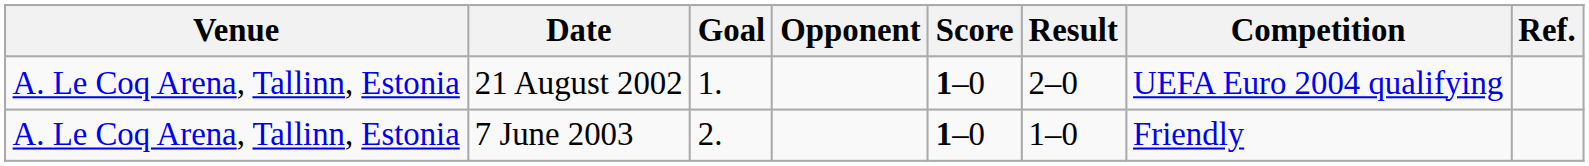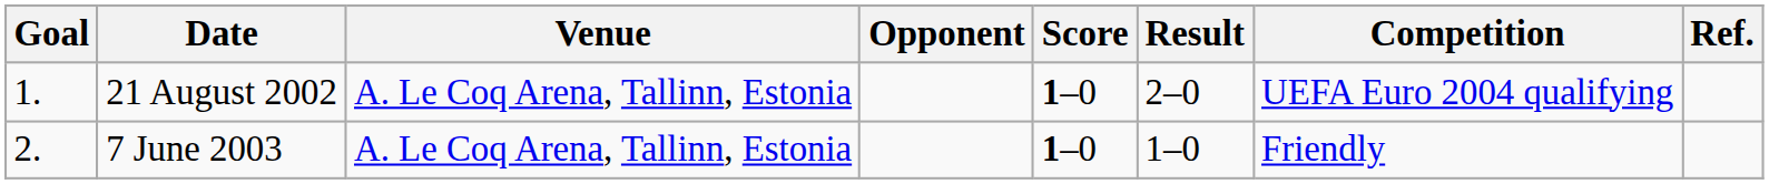 <table class="wikitable">
 <tr>
+<th>Goal</th>
+<th>Date</th>
 <th>Venue</th>
-<th>Date</th>
-<th>Goal</th>
 <th>Opponent</th>
 <th>Score</th>
 <th>Result</th>
 <th>Competition</th>
 <th>Ref.</th>
 </tr>
 <tr>
+<td>1.</td>
+<td>21 August 2002</td>
 <td><a href='#'>A. Le Coq Arena</a>, <a href='#'>Tallinn</a>, <a href='#'>Estonia</a></td>
-<td>21 August 2002</td>
-<td>1.</td>
 <td></td>
 <td><strong>1</strong>–0</td>
 <td>2–0</td>
 <td><a href='#'>UEFA Euro 2004 qualifying</a></td>
 <td></td>
 </tr>
 <tr>
+<td>2.</td>
+<td>7 June 2003</td>
 <td><a href='#'>A. Le Coq Arena</a>, <a href='#'>Tallinn</a>, <a href='#'>Estonia</a></td>
-<td>7 June 2003</td>
-<td>2.</td>
 <td></td>
 <td><strong>1</strong>–0</td>
 <td>1–0</td>
 <td><a href='#'>Friendly</a></td>
 <td></td>
 </tr>
 </table>
